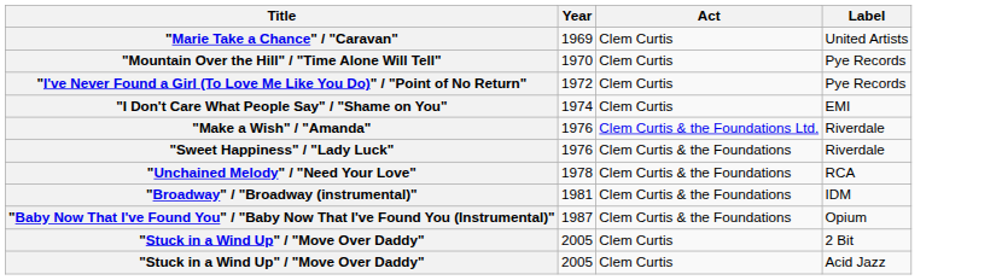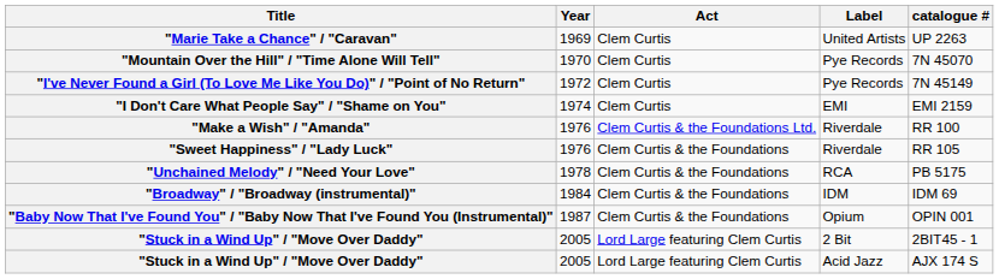 <table class="wikitable plainrowheaders sortable">
 <tr>
 <th scope="col">Title</th>
 <th scope="col">Year</th>
 <th scope="col">Act</th>
 <th scope="col">Label</th>
+<th scope="col" class="unsortable">catalogue #</th>
 </tr>
 <tr>
 <th scope="row">"<a href='#'>Marie Take a Chance</a>" / "Caravan"</th>
 <td>1969</td>
 <td>Clem Curtis</td>
 <td>United Artists</td>
+<td>UP 2263</td>
 </tr>
 <tr>
 <th scope="row">"Mountain Over the Hill" / "Time Alone Will Tell"</th>
 <td>1970</td>
 <td>Clem Curtis</td>
 <td>Pye Records</td>
+<td>7N 45070</td>
 </tr>
 <tr>
 <th scope="row">"<a href='#'>I've Never Found a Girl (To Love Me Like You Do)</a>" / "Point of No Return"</th>
 <td>1972</td>
 <td>Clem Curtis</td>
 <td>Pye Records</td>
+<td>7N 45149</td>
 </tr>
 <tr>
 <th scope="row">"I Don't Care What People Say" / "Shame on You"</th>
 <td>1974</td>
 <td>Clem Curtis</td>
 <td>EMI</td>
+<td>EMI 2159</td>
 </tr>
 <tr>
 <th scope="row">"Make a Wish" / "Amanda"</th>
 <td>1976</td>
 <td><a href='#'>Clem Curtis & the Foundations Ltd.</a></td>
 <td>Riverdale</td>
+<td>RR 100</td>
 </tr>
 <tr>
 <th scope="row">"Sweet Happiness" / "Lady Luck"</th>
 <td>1976</td>
 <td>Clem Curtis & the Foundations</td>
 <td>Riverdale</td>
+<td>RR 105</td>
 </tr>
 <tr>
 <th scope="row">"<a href='#'>Unchained Melody</a>" / "Need Your Love"</th>
 <td>1978</td>
 <td>Clem Curtis & the Foundations</td>
 <td>RCA</td>
+<td>PB 5175</td>
 </tr>
 <tr>
 <th scope="row">"<a href='#'>Broadway</a>" / "Broadway (instrumental)"</th>
-<td>1981</td>
+<td>1984</td>
 <td>Clem Curtis & the Foundations</td>
 <td>IDM</td>
+<td>IDM 69</td>
 </tr>
 <tr>
 <th scope="row">"<a href='#'>Baby Now That I've Found You</a>" / "Baby Now That I've Found You (Instrumental)"</th>
 <td>1987</td>
 <td>Clem Curtis & the Foundations</td>
 <td>Opium</td>
+<td>OPIN 001</td>
 </tr>
 <tr>
 <th scope="row">"<a href='#'>Stuck in a Wind Up</a>" / "Move Over Daddy"</th>
 <td>2005</td>
-<td>Clem Curtis</td>
+<td><a href='#'>Lord Large</a> featuring Clem Curtis</td>
 <td>2 Bit</td>
+<td>2BIT45 - 1</td>
 </tr>
 <tr>
 <th scope="row">"Stuck in a Wind Up" / "Move Over Daddy"</th>
 <td>2005</td>
-<td>Clem Curtis</td>
+<td>Lord Large featuring Clem Curtis</td>
 <td>Acid Jazz</td>
+<td>AJX 174 S</td>
 </tr>
 </table>
